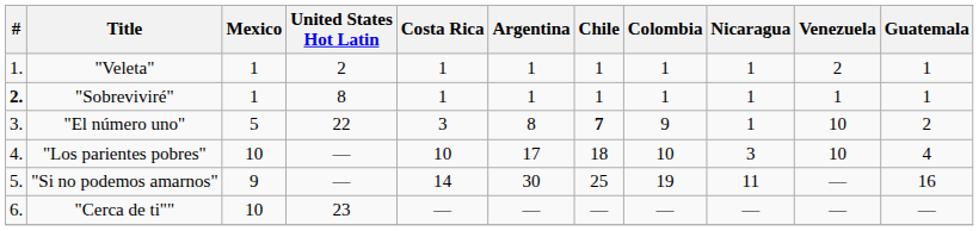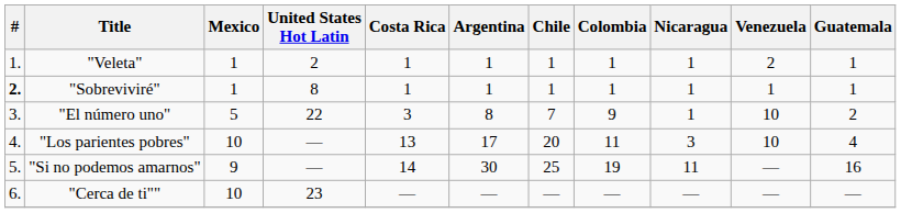 <table class="wikitable">
 <tr>
 <th>#</th>
 <th>Title</th>
 <th>Mexico</th>
 <th>United States<br><a href='#'>Hot Latin</a></th>
 <th>Costa Rica</th>
 <th>Argentina</th>
 <th>Chile</th>
 <th>Colombia</th>
 <th>Nicaragua</th>
 <th>Venezuela</th>
 <th>Guatemala</th>
 </tr>
 <tr>
 <td>1.</td>
 <td align="center">"Veleta"</td>
 <td align="center">1</td>
 <td align="center">2</td>
 <td align="center">1</td>
 <td align="center">1</td>
 <td align="center">1</td>
 <td align="center">1</td>
 <td align="center">1</td>
 <td align="center">2</td>
 <td align="center">1</td>
 </tr>
 <tr>
 <td><strong>2.</strong></td>
 <td align="center">"Sobreviviré"</td>
 <td align="center">1</td>
 <td align="center">8</td>
 <td align="center">1</td>
 <td align="center">1</td>
 <td align="center">1</td>
 <td align="center">1</td>
 <td align="center">1</td>
 <td align="center">1</td>
 <td align="center">1</td>
 </tr>
 <tr>
 <td>3.</td>
 <td align="center">"El número uno"</td>
 <td align="center">5</td>
 <td align="center">22</td>
 <td align="center">3</td>
 <td align="center">8</td>
-<td align="center"><strong>7</strong></td>
+<td align="center">7</td>
 <td align="center">9</td>
 <td align="center">1</td>
 <td align="center">10</td>
 <td align="center">2</td>
 </tr>
 <tr>
 <td>4.</td>
 <td align="center">"Los parientes pobres"</td>
 <td align="center">10</td>
 <td align="center">—</td>
-<td align="center">10</td>
+<td align="center">13</td>
 <td align="center">17</td>
-<td align="center">18</td>
-<td align="center">10</td>
+<td align="center">20</td>
+<td align="center">11</td>
 <td align="center">3</td>
 <td align="center">10</td>
 <td align="center">4</td>
 </tr>
 <tr>
 <td>5.</td>
 <td align="center">"Si no podemos amarnos"</td>
 <td align="center">9</td>
 <td align="center">—</td>
 <td align="center">14</td>
 <td align="center">30</td>
 <td align="center">25</td>
 <td align="center">19</td>
 <td align="center">11</td>
 <td align="center">—</td>
 <td align="center">16</td>
 </tr>
 <tr>
 <td>6.</td>
 <td align="center">"Cerca de ti""</td>
 <td align="center">10</td>
 <td align="center">23</td>
 <td align="center">—</td>
 <td align="center">—</td>
 <td align="center">—</td>
 <td align="center">—</td>
 <td align="center">—</td>
 <td align="center">—</td>
 <td align="center">—</td>
 </tr>
 <tr>
 </tr>
 </table>
